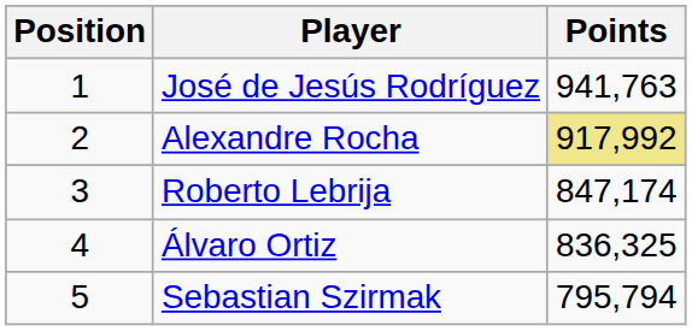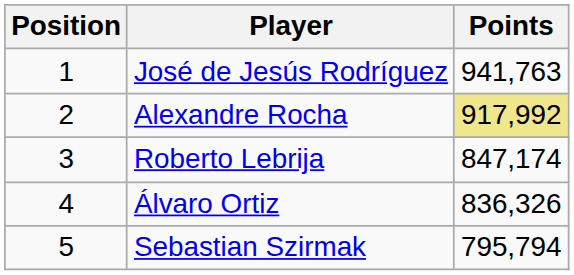 <table class=wikitable>
 <tr>
 <th>Position</th>
 <th>Player</th>
 <th>Points</th>
 </tr>
 <tr>
 <td align=center>1</td>
 <td> <a href='#'>José de Jesús Rodríguez</a></td>
 <td align=center>941,763</td>
 </tr>
 <tr>
 <td align=center>2</td>
 <td> <a href='#'>Alexandre Rocha</a></td>
 <td align=center style="background: khaki;">917,992</td>
 </tr>
 <tr>
 <td align=center>3</td>
 <td> <a href='#'>Roberto Lebrija</a></td>
 <td align=center>847,174</td>
 </tr>
 <tr>
 <td align=center>4</td>
 <td> <a href='#'>Álvaro Ortiz</a></td>
-<td align=center>836,325</td>
+<td align=center>836,326</td>
 </tr>
 <tr>
 <td align=center>5</td>
 <td> <a href='#'>Sebastian Szirmak</a></td>
 <td align=center>795,794</td>
 </tr>
 </table>
